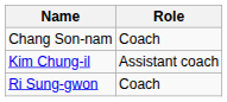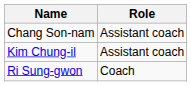 <table class="wikitable">
 <tr>
 <th>Name</th>
 <th>Role</th>
 </tr>
 <tr>
 <td> Chang Son-nam</td>
-<td>Coach</td>
+<td>Assistant coach</td>
 </tr>
 <tr>
 <td> <a href='#'>Kim Chung-il</a></td>
 <td>Assistant coach</td>
 </tr>
 <tr>
 <td> <a href='#'>Ri Sung-gwon</a></td>
 <td>Coach</td>
 </tr>
 </table>
